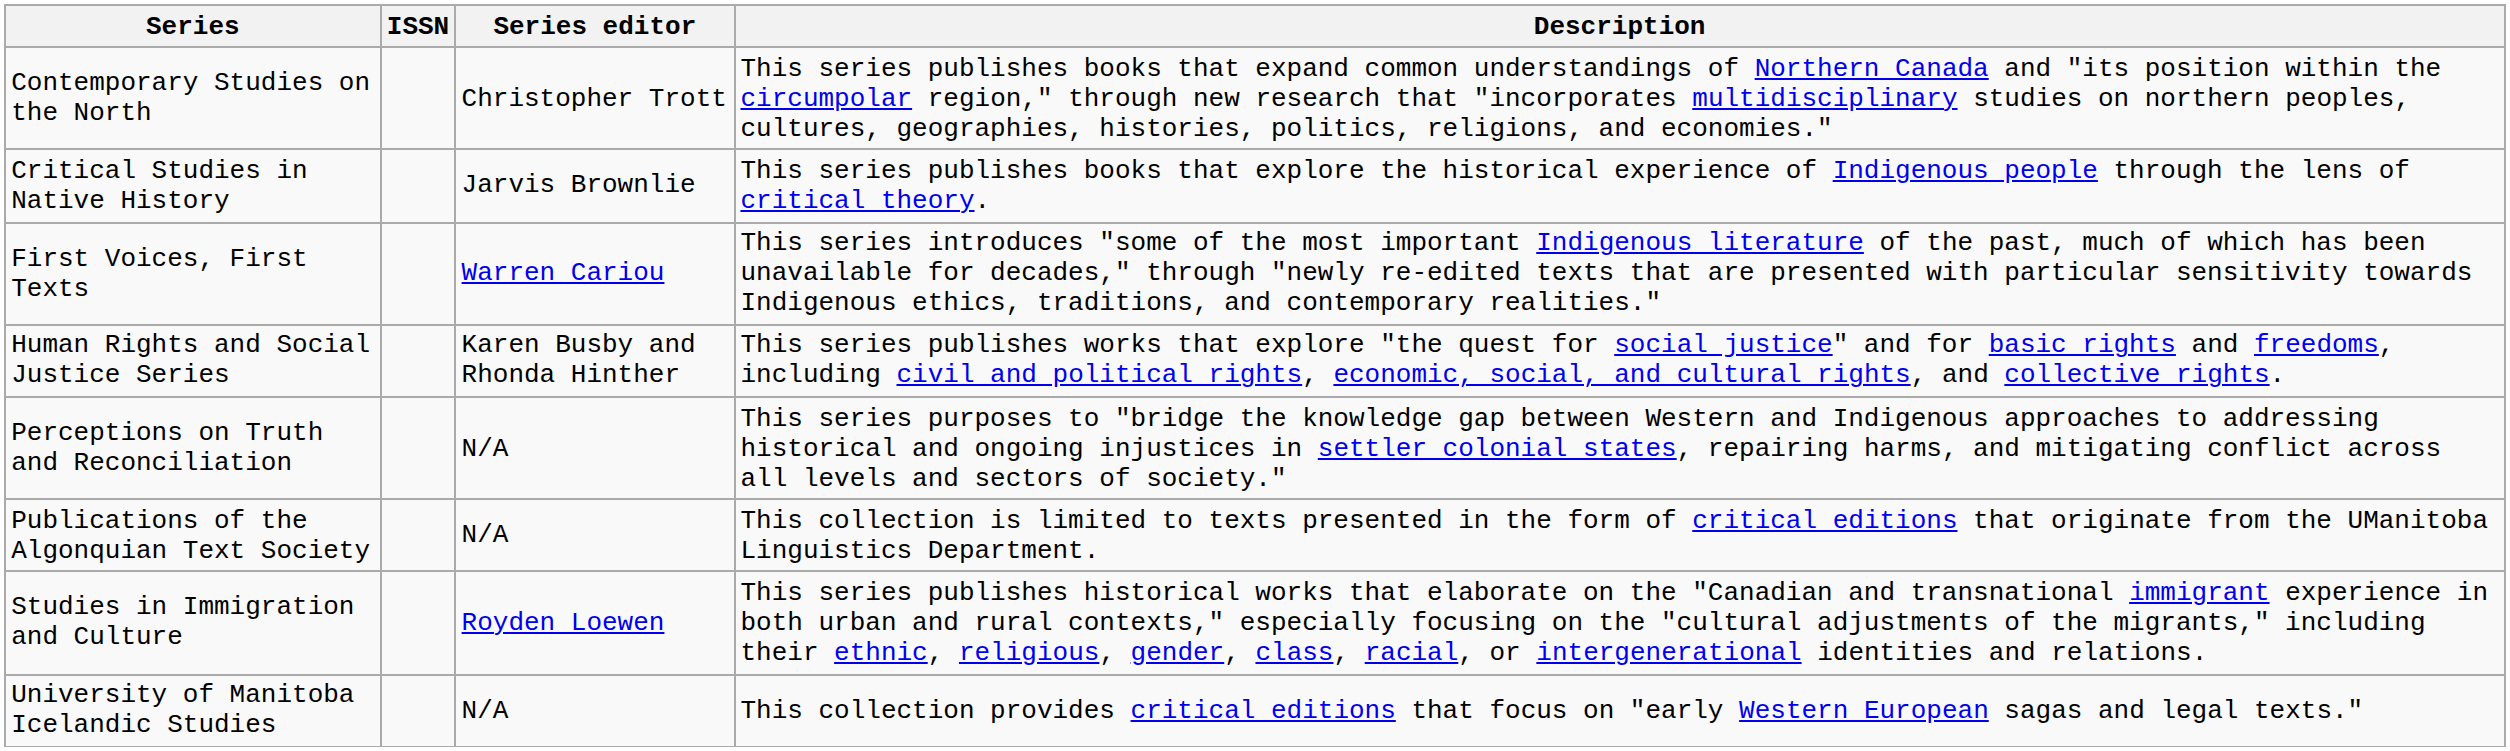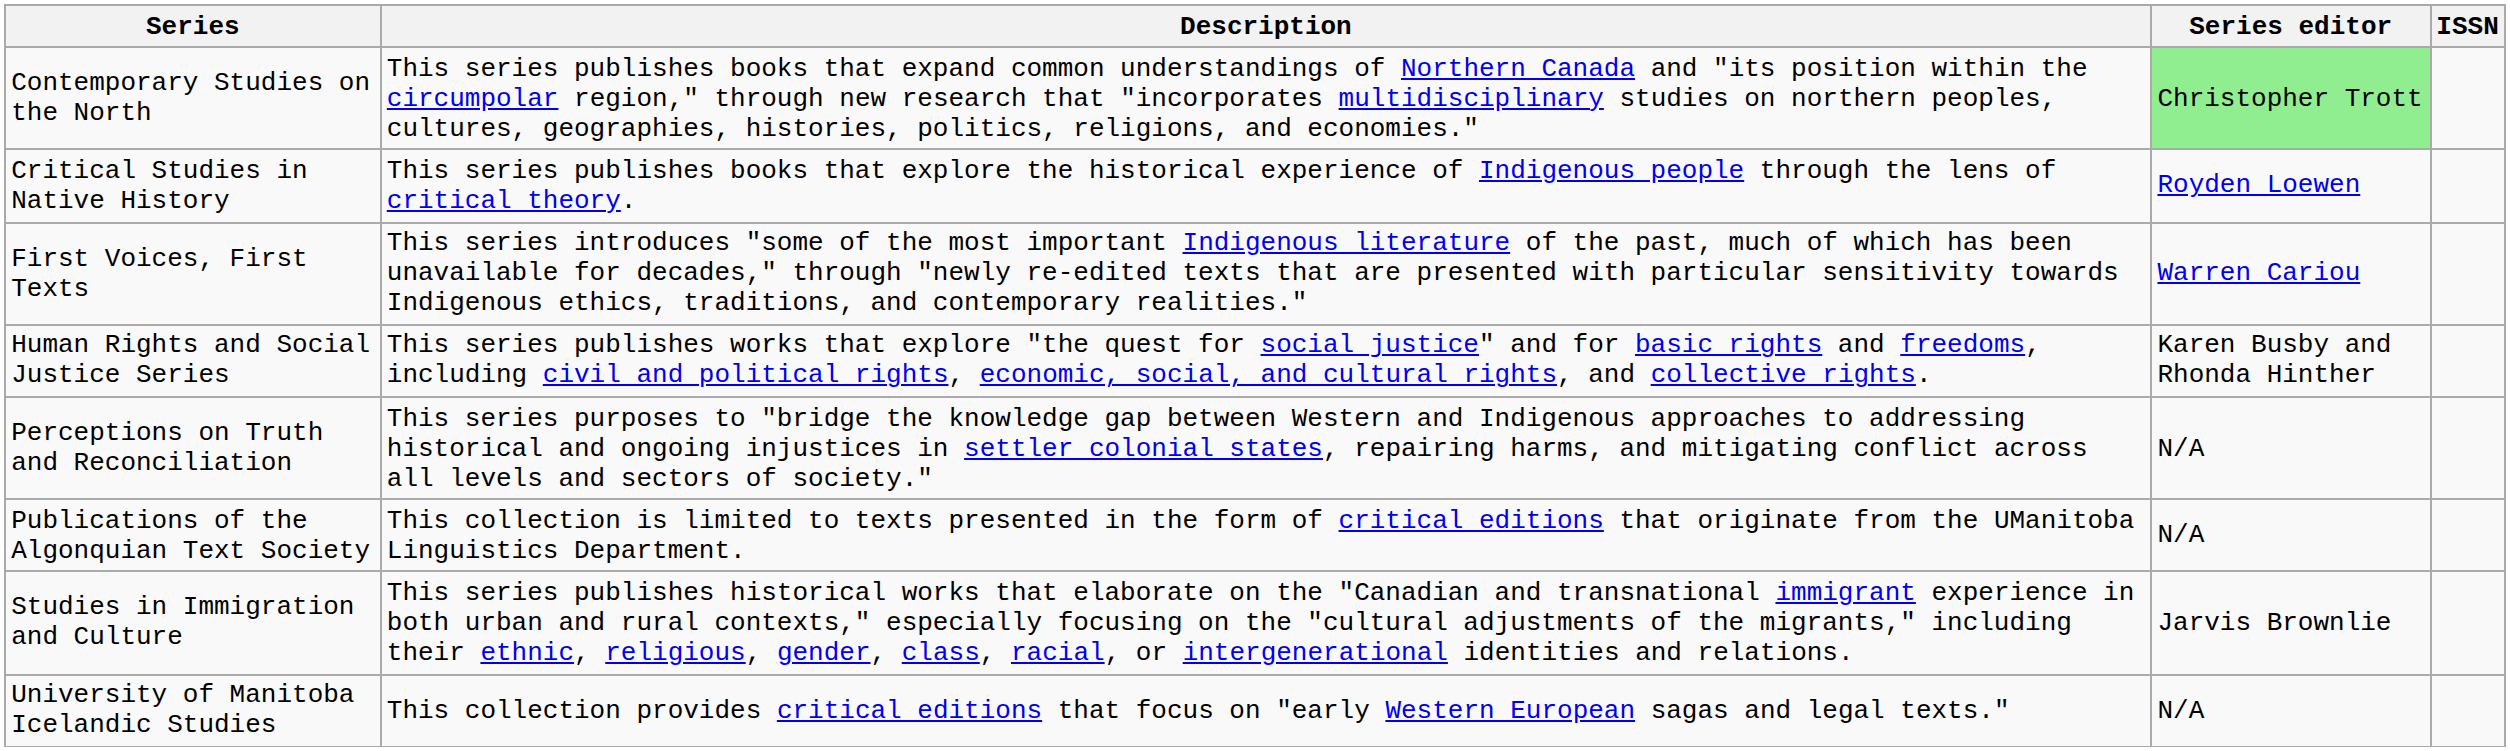 <table class="wikitable">
 <tr>
 <th>Series</th>
+<th>Description</th>
+<th>Series editor</th>
 <th>ISSN</th>
-<th>Series editor</th>
-<th>Description</th>
 </tr>
 <tr>
 <td>Contemporary Studies on the North</td>
+<td>This series publishes books that expand common understandings of <a href='#'>Northern Canada</a> and "its position within the <a href='#'>circumpolar</a> region," through new research that "incorporates <a href='#'>multidisciplinary</a> studies on northern peoples, cultures, geographies, histories, politics, religions, and economies."</td>
+<td style="background: lightgreen;">Christopher Trott</td>
 <td></td>
-<td>Christopher Trott</td>
-<td>This series publishes books that expand common understandings of <a href='#'>Northern Canada</a> and "its position within the <a href='#'>circumpolar</a> region," through new research that "incorporates <a href='#'>multidisciplinary</a> studies on northern peoples, cultures, geographies, histories, politics, religions, and economies."</td>
 </tr>
 <tr>
 <td>Critical Studies in Native History</td>
+<td>This series publishes books that explore the historical experience of <a href='#'>Indigenous people</a> through the lens of <a href='#'>critical theory</a>.</td>
+<td><a href='#'>Royden Loewen</a></td>
 <td></td>
-<td>Jarvis Brownlie</td>
-<td>This series publishes books that explore the historical experience of <a href='#'>Indigenous people</a> through the lens of <a href='#'>critical theory</a>.</td>
 </tr>
 <tr>
 <td>First Voices, First Texts</td>
+<td>This series introduces "some of the most important <a href='#'>Indigenous literature</a> of the past, much of which has been unavailable for decades," through "newly re-edited texts that are presented with particular sensitivity towards Indigenous ethics, traditions, and contemporary realities."</td>
+<td><a href='#'>Warren Cariou</a></td>
 <td></td>
-<td><a href='#'>Warren Cariou</a></td>
-<td>This series introduces "some of the most important <a href='#'>Indigenous literature</a> of the past, much of which has been unavailable for decades," through "newly re-edited texts that are presented with particular sensitivity towards Indigenous ethics, traditions, and contemporary realities."</td>
 </tr>
 <tr>
 <td>Human Rights and Social Justice Series</td>
+<td>This series publishes works that explore "the quest for <a href='#'>social justice</a>" and for <a href='#'>basic rights</a> and <a href='#'>freedoms</a>, including <a href='#'>civil and political rights</a>, <a href='#'>economic, social, and cultural rights</a>, and <a href='#'>collective rights</a>.</td>
+<td>Karen Busby and Rhonda Hinther</td>
 <td></td>
-<td>Karen Busby and Rhonda Hinther</td>
-<td>This series publishes works that explore "the quest for <a href='#'>social justice</a>" and for <a href='#'>basic rights</a> and <a href='#'>freedoms</a>, including <a href='#'>civil and political rights</a>, <a href='#'>economic, social, and cultural rights</a>, and <a href='#'>collective rights</a>.</td>
 </tr>
 <tr>
 <td>Perceptions on Truth and Reconciliation</td>
+<td>This series purposes to "bridge the knowledge gap between Western and Indigenous approaches to addressing historical and ongoing injustices in <a href='#'>settler colonial states</a>, repairing harms, and mitigating conflict across all levels and sectors of society."</td>
+<td>N/A</td>
 <td></td>
-<td>N/A</td>
-<td>This series purposes to "bridge the knowledge gap between Western and Indigenous approaches to addressing historical and ongoing injustices in <a href='#'>settler colonial states</a>, repairing harms, and mitigating conflict across all levels and sectors of society."</td>
 </tr>
 <tr>
 <td>Publications of the Algonquian Text Society</td>
+<td>This collection is limited to texts presented in the form of <a href='#'>critical editions</a> that originate from the UManitoba Linguistics Department.</td>
+<td>N/A</td>
 <td></td>
-<td>N/A</td>
-<td>This collection is limited to texts presented in the form of <a href='#'>critical editions</a> that originate from the UManitoba Linguistics Department.</td>
 </tr>
 <tr>
 <td>Studies in Immigration and Culture</td>
+<td>This series publishes historical works that elaborate on the "Canadian and transnational <a href='#'>immigrant</a> experience in both urban and rural contexts," especially focusing on the "cultural adjustments of the migrants," including their <a href='#'>ethnic</a>, <a href='#'>religious</a>, <a href='#'>gender</a>, <a href='#'>class</a>, <a href='#'>racial</a>, or <a href='#'>intergenerational</a> identities and relations.</td>
+<td>Jarvis Brownlie</td>
 <td></td>
-<td><a href='#'>Royden Loewen</a></td>
-<td>This series publishes historical works that elaborate on the "Canadian and transnational <a href='#'>immigrant</a> experience in both urban and rural contexts," especially focusing on the "cultural adjustments of the migrants," including their <a href='#'>ethnic</a>, <a href='#'>religious</a>, <a href='#'>gender</a>, <a href='#'>class</a>, <a href='#'>racial</a>, or <a href='#'>intergenerational</a> identities and relations.</td>
 </tr>
 <tr>
 <td>University of Manitoba Icelandic Studies</td>
+<td>This collection provides <a href='#'>critical editions</a> that focus on "early <a href='#'>Western European</a> sagas and legal texts."</td>
+<td>N/A</td>
 <td></td>
-<td>N/A</td>
-<td>This collection provides <a href='#'>critical editions</a> that focus on "early <a href='#'>Western European</a> sagas and legal texts."</td>
 </tr>
 </table>
